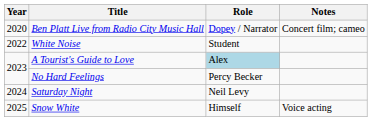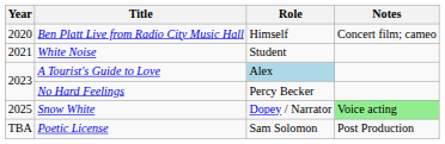 <table class="wikitable">
 <tr>
 <th>Year</th>
 <th>Title</th>
 <th>Role</th>
 <th>Notes</th>
 </tr>
 <tr>
 <td>2020</td>
 <td><em><a href='#'>Ben Platt Live from Radio City Music Hall</a></em></td>
-<td><a href='#'>Dopey</a> / Narrator</td>
+<td>Himself</td>
 <td>Concert film; cameo</td>
 </tr>
 <tr>
-<td>2022</td>
+<td>2021</td>
 <td><em><a href='#'>White Noise</a></em></td>
 <td>Student</td>
 <td></td>
 </tr>
 <tr>
 <td rowspan=2>2023</td>
 <td><em><a href='#'>A Tourist's Guide to Love</a></em></td>
 <td style="background: lightblue;">Alex</td>
 <td></td>
 </tr>
 <tr>
 <td><em><a href='#'>No Hard Feelings</a></em></td>
 <td>Percy Becker</td>
 <td></td>
 </tr>
 <tr>
-<td>2024</td>
-<td><em><a href='#'>Saturday Night</a></em></td>
-<td>Neil Levy</td>
-<td></td>
+<td>2025</td>
+<td><em><a href='#'>Snow White</a></em></td>
+<td><a href='#'>Dopey</a> / Narrator</td>
+<td style="background: lightgreen;">Voice acting</td>
 </tr>
 <tr>
-<td>2025</td>
-<td><em><a href='#'>Snow White</a></em></td>
-<td>Himself</td>
-<td>Voice acting</td>
+<td>TBA</td>
+<td><em><a href='#'>Poetic License</a></em></td>
+<td>Sam Solomon</td>
+<td>Post Production</td>
 </tr>
 </table>
